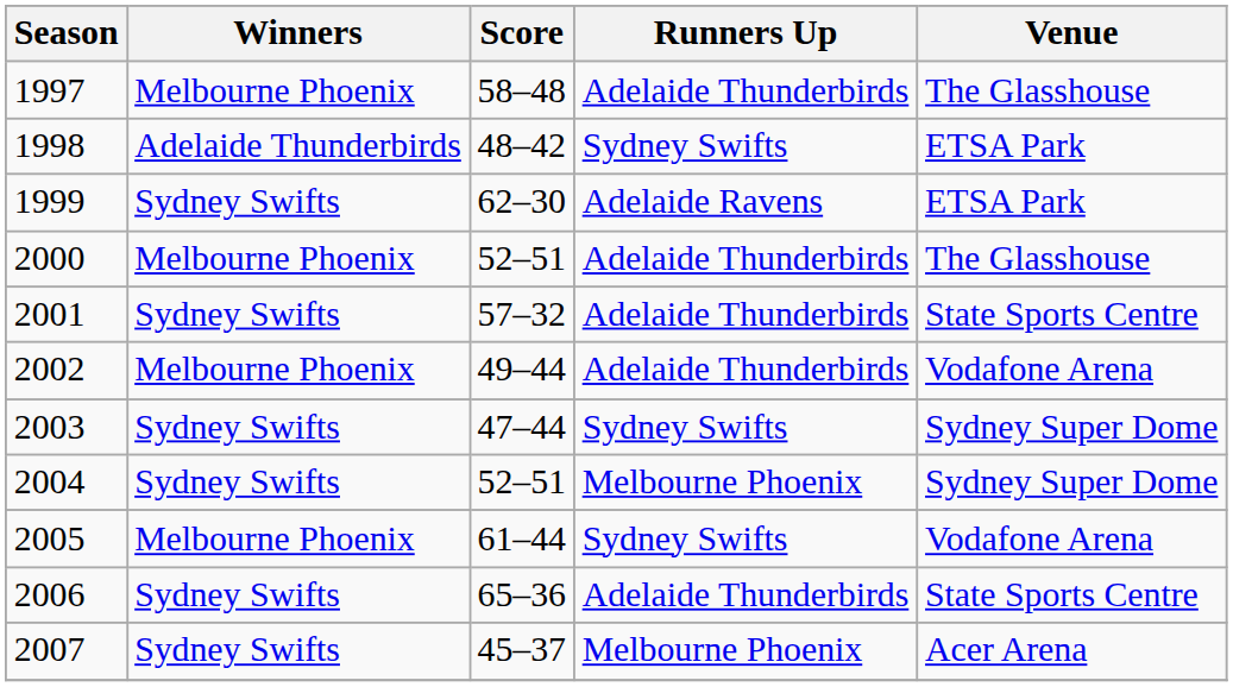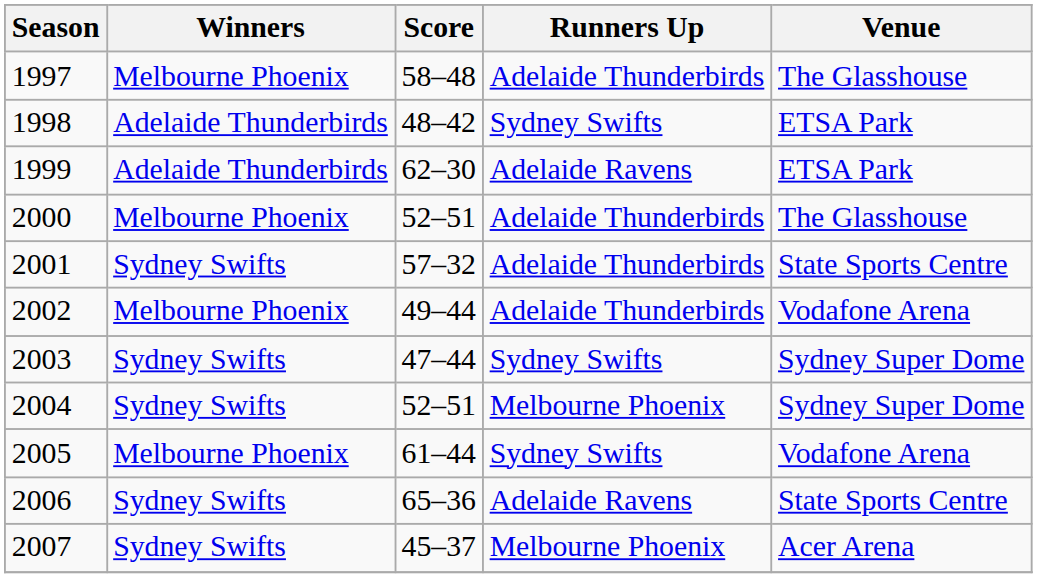 <table class="wikitable collapsible">
 <tr>
 <th>Season</th>
 <th>Winners</th>
 <th>Score</th>
 <th>Runners Up</th>
 <th>Venue</th>
 </tr>
 <tr>
 <td>1997</td>
 <td><a href='#'>Melbourne Phoenix</a></td>
 <td>58–48</td>
 <td><a href='#'>Adelaide Thunderbirds</a></td>
 <td><a href='#'>The Glasshouse</a></td>
 </tr>
 <tr>
 <td>1998</td>
 <td><a href='#'>Adelaide Thunderbirds</a></td>
 <td>48–42</td>
 <td><a href='#'>Sydney Swifts</a></td>
 <td><a href='#'>ETSA Park</a></td>
 </tr>
 <tr>
 <td>1999</td>
-<td><a href='#'>Sydney Swifts</a></td>
+<td><a href='#'>Adelaide Thunderbirds</a></td>
 <td>62–30</td>
 <td><a href='#'>Adelaide Ravens</a></td>
 <td><a href='#'>ETSA Park</a></td>
 </tr>
 <tr>
 <td>2000</td>
 <td><a href='#'>Melbourne Phoenix</a></td>
 <td>52–51</td>
 <td><a href='#'>Adelaide Thunderbirds</a></td>
 <td><a href='#'>The Glasshouse</a></td>
 </tr>
 <tr>
 <td>2001</td>
 <td><a href='#'>Sydney Swifts</a></td>
 <td>57–32</td>
 <td><a href='#'>Adelaide Thunderbirds</a></td>
 <td><a href='#'>State Sports Centre</a></td>
 </tr>
 <tr>
 <td>2002</td>
 <td><a href='#'>Melbourne Phoenix</a></td>
 <td>49–44</td>
 <td><a href='#'>Adelaide Thunderbirds</a></td>
 <td><a href='#'>Vodafone Arena</a></td>
 </tr>
 <tr>
 <td>2003</td>
 <td><a href='#'>Sydney Swifts</a></td>
 <td>47–44</td>
 <td><a href='#'>Sydney Swifts</a></td>
 <td><a href='#'>Sydney Super Dome</a></td>
 </tr>
 <tr>
 <td>2004</td>
 <td><a href='#'>Sydney Swifts</a></td>
 <td>52–51</td>
 <td><a href='#'>Melbourne Phoenix</a></td>
 <td><a href='#'>Sydney Super Dome</a></td>
 </tr>
 <tr>
 <td>2005</td>
 <td><a href='#'>Melbourne Phoenix</a></td>
 <td>61–44</td>
 <td><a href='#'>Sydney Swifts</a></td>
 <td><a href='#'>Vodafone Arena</a></td>
 </tr>
 <tr>
 <td>2006</td>
 <td><a href='#'>Sydney Swifts</a></td>
 <td>65–36</td>
-<td><a href='#'>Adelaide Thunderbirds</a></td>
+<td><a href='#'>Adelaide Ravens</a></td>
 <td><a href='#'>State Sports Centre</a></td>
 </tr>
 <tr>
 <td>2007</td>
 <td><a href='#'>Sydney Swifts</a></td>
 <td>45–37</td>
 <td><a href='#'>Melbourne Phoenix</a></td>
 <td><a href='#'>Acer Arena</a></td>
 </tr>
 <tr>
 </tr>
 </table>
